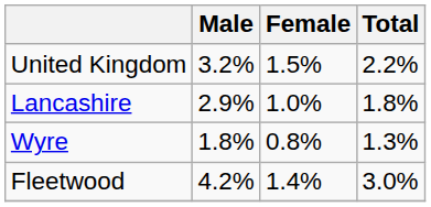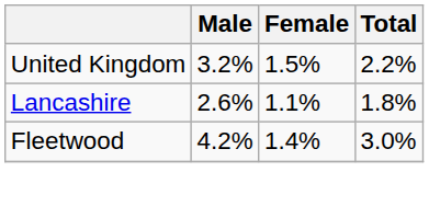 <table class="wikitable">
 <tr>
 <th></th>
 <th>Male</th>
 <th>Female</th>
 <th>Total</th>
 </tr>
 <tr>
 <td>United Kingdom</td>
 <td>3.2%</td>
 <td>1.5%</td>
 <td>2.2%</td>
 </tr>
 <tr>
 <td><a href='#'>Lancashire</a></td>
-<td>2.9%</td>
-<td>1.0%</td>
+<td>2.6%</td>
+<td>1.1%</td>
 <td>1.8%</td>
-</tr>
-<tr>
-<td><a href='#'>Wyre</a></td>
-<td>1.8%</td>
-<td>0.8%</td>
-<td>1.3%</td>
 </tr>
 <tr>
 <td>Fleetwood</td>
 <td>4.2%</td>
 <td>1.4%</td>
 <td>3.0%</td>
 </tr>
 <tr>
 </tr>
 </table>
